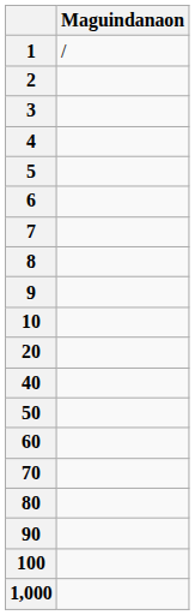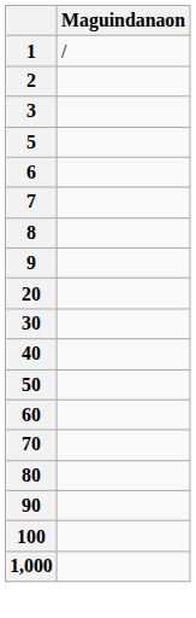 <table class="wikitable">
 <tr>
 <th></th>
 <th>Maguindanaon</th>
 </tr>
 <tr>
 <th>1</th>
 <td>/</td>
 </tr>
 <tr>
 <th>2</th>
 <td></td>
 </tr>
 <tr>
 <th>3</th>
-<td></td>
-</tr>
-<tr>
-<th>4</th>
 <td></td>
 </tr>
 <tr>
 <th>5</th>
 <td></td>
 </tr>
 <tr>
 <th>6</th>
 <td></td>
 </tr>
 <tr>
 <th>7</th>
 <td></td>
 </tr>
 <tr>
 <th>8</th>
 <td></td>
 </tr>
 <tr>
 <th>9</th>
 <td></td>
 </tr>
 <tr>
-<th>10</th>
+<th>20</th>
 <td></td>
 </tr>
 <tr>
-<th>20</th>
+<th>30</th>
 <td></td>
 </tr>
 <tr>
 <th>40</th>
 <td></td>
 </tr>
 <tr>
 <th>50</th>
 <td></td>
 </tr>
 <tr>
 <th>60</th>
 <td></td>
 </tr>
 <tr>
 <th>70</th>
 <td></td>
 </tr>
 <tr>
 <th>80</th>
 <td></td>
 </tr>
 <tr>
 <th>90</th>
 <td></td>
 </tr>
 <tr>
 <th>100</th>
 <td></td>
 </tr>
 <tr>
 <th>1,000</th>
 <td></td>
 </tr>
 </table>
